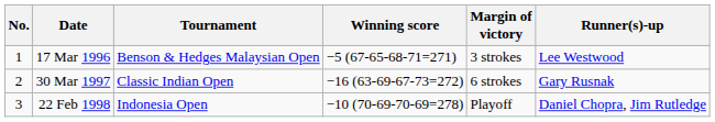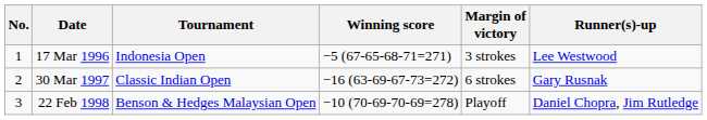 <table class="wikitable" style="font-size:95%;">
 <tr>
 <th>No.</th>
 <th>Date</th>
 <th>Tournament</th>
 <th>Winning score</th>
 <th>Margin of<br>victory</th>
 <th>Runner(s)-up</th>
 </tr>
 <tr>
 <td align=center>1</td>
 <td align=right>17 Mar <a href='#'>1996</a></td>
-<td><a href='#'>Benson & Hedges Malaysian Open</a></td>
+<td><a href='#'>Indonesia Open</a></td>
 <td>−5 (67-65-68-71=271)</td>
 <td>3 strokes</td>
 <td> <a href='#'>Lee Westwood</a></td>
 </tr>
 <tr>
 <td align=center>2</td>
 <td align=right>30 Mar <a href='#'>1997</a></td>
 <td><a href='#'>Classic Indian Open</a></td>
 <td>−16 (63-69-67-73=272)</td>
 <td>6 strokes</td>
 <td> <a href='#'>Gary Rusnak</a></td>
 </tr>
 <tr>
 <td align=center>3</td>
 <td align=right>22 Feb <a href='#'>1998</a></td>
-<td><a href='#'>Indonesia Open</a></td>
+<td><a href='#'>Benson & Hedges Malaysian Open</a></td>
 <td>−10 (70-69-70-69=278)</td>
 <td>Playoff</td>
 <td> <a href='#'>Daniel Chopra</a>,  <a href='#'>Jim Rutledge</a></td>
 </tr>
 </table>
